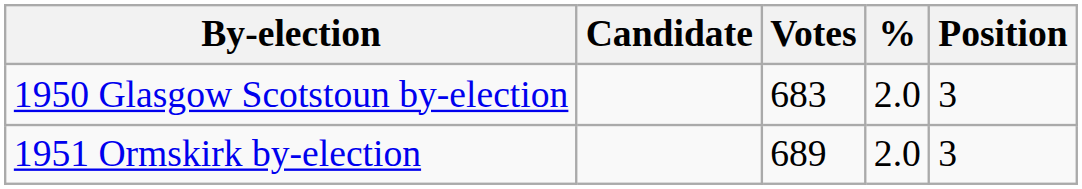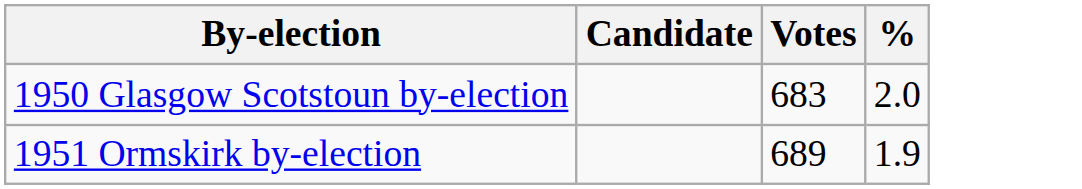 <table class="wikitable sortable">
 <tr>
 <th>By-election</th>
 <th>Candidate</th>
 <th>Votes</th>
 <th>%</th>
-<th>Position</th>
 </tr>
 <tr>
 <td><a href='#'>1950 Glasgow Scotstoun by-election</a></td>
 <td></td>
 <td>683</td>
 <td>2.0</td>
-<td>3</td>
 </tr>
 <tr>
 <td><a href='#'>1951 Ormskirk by-election</a></td>
 <td></td>
 <td>689</td>
-<td>2.0</td>
-<td>3</td>
+<td>1.9</td>
 </tr>
 </table>
